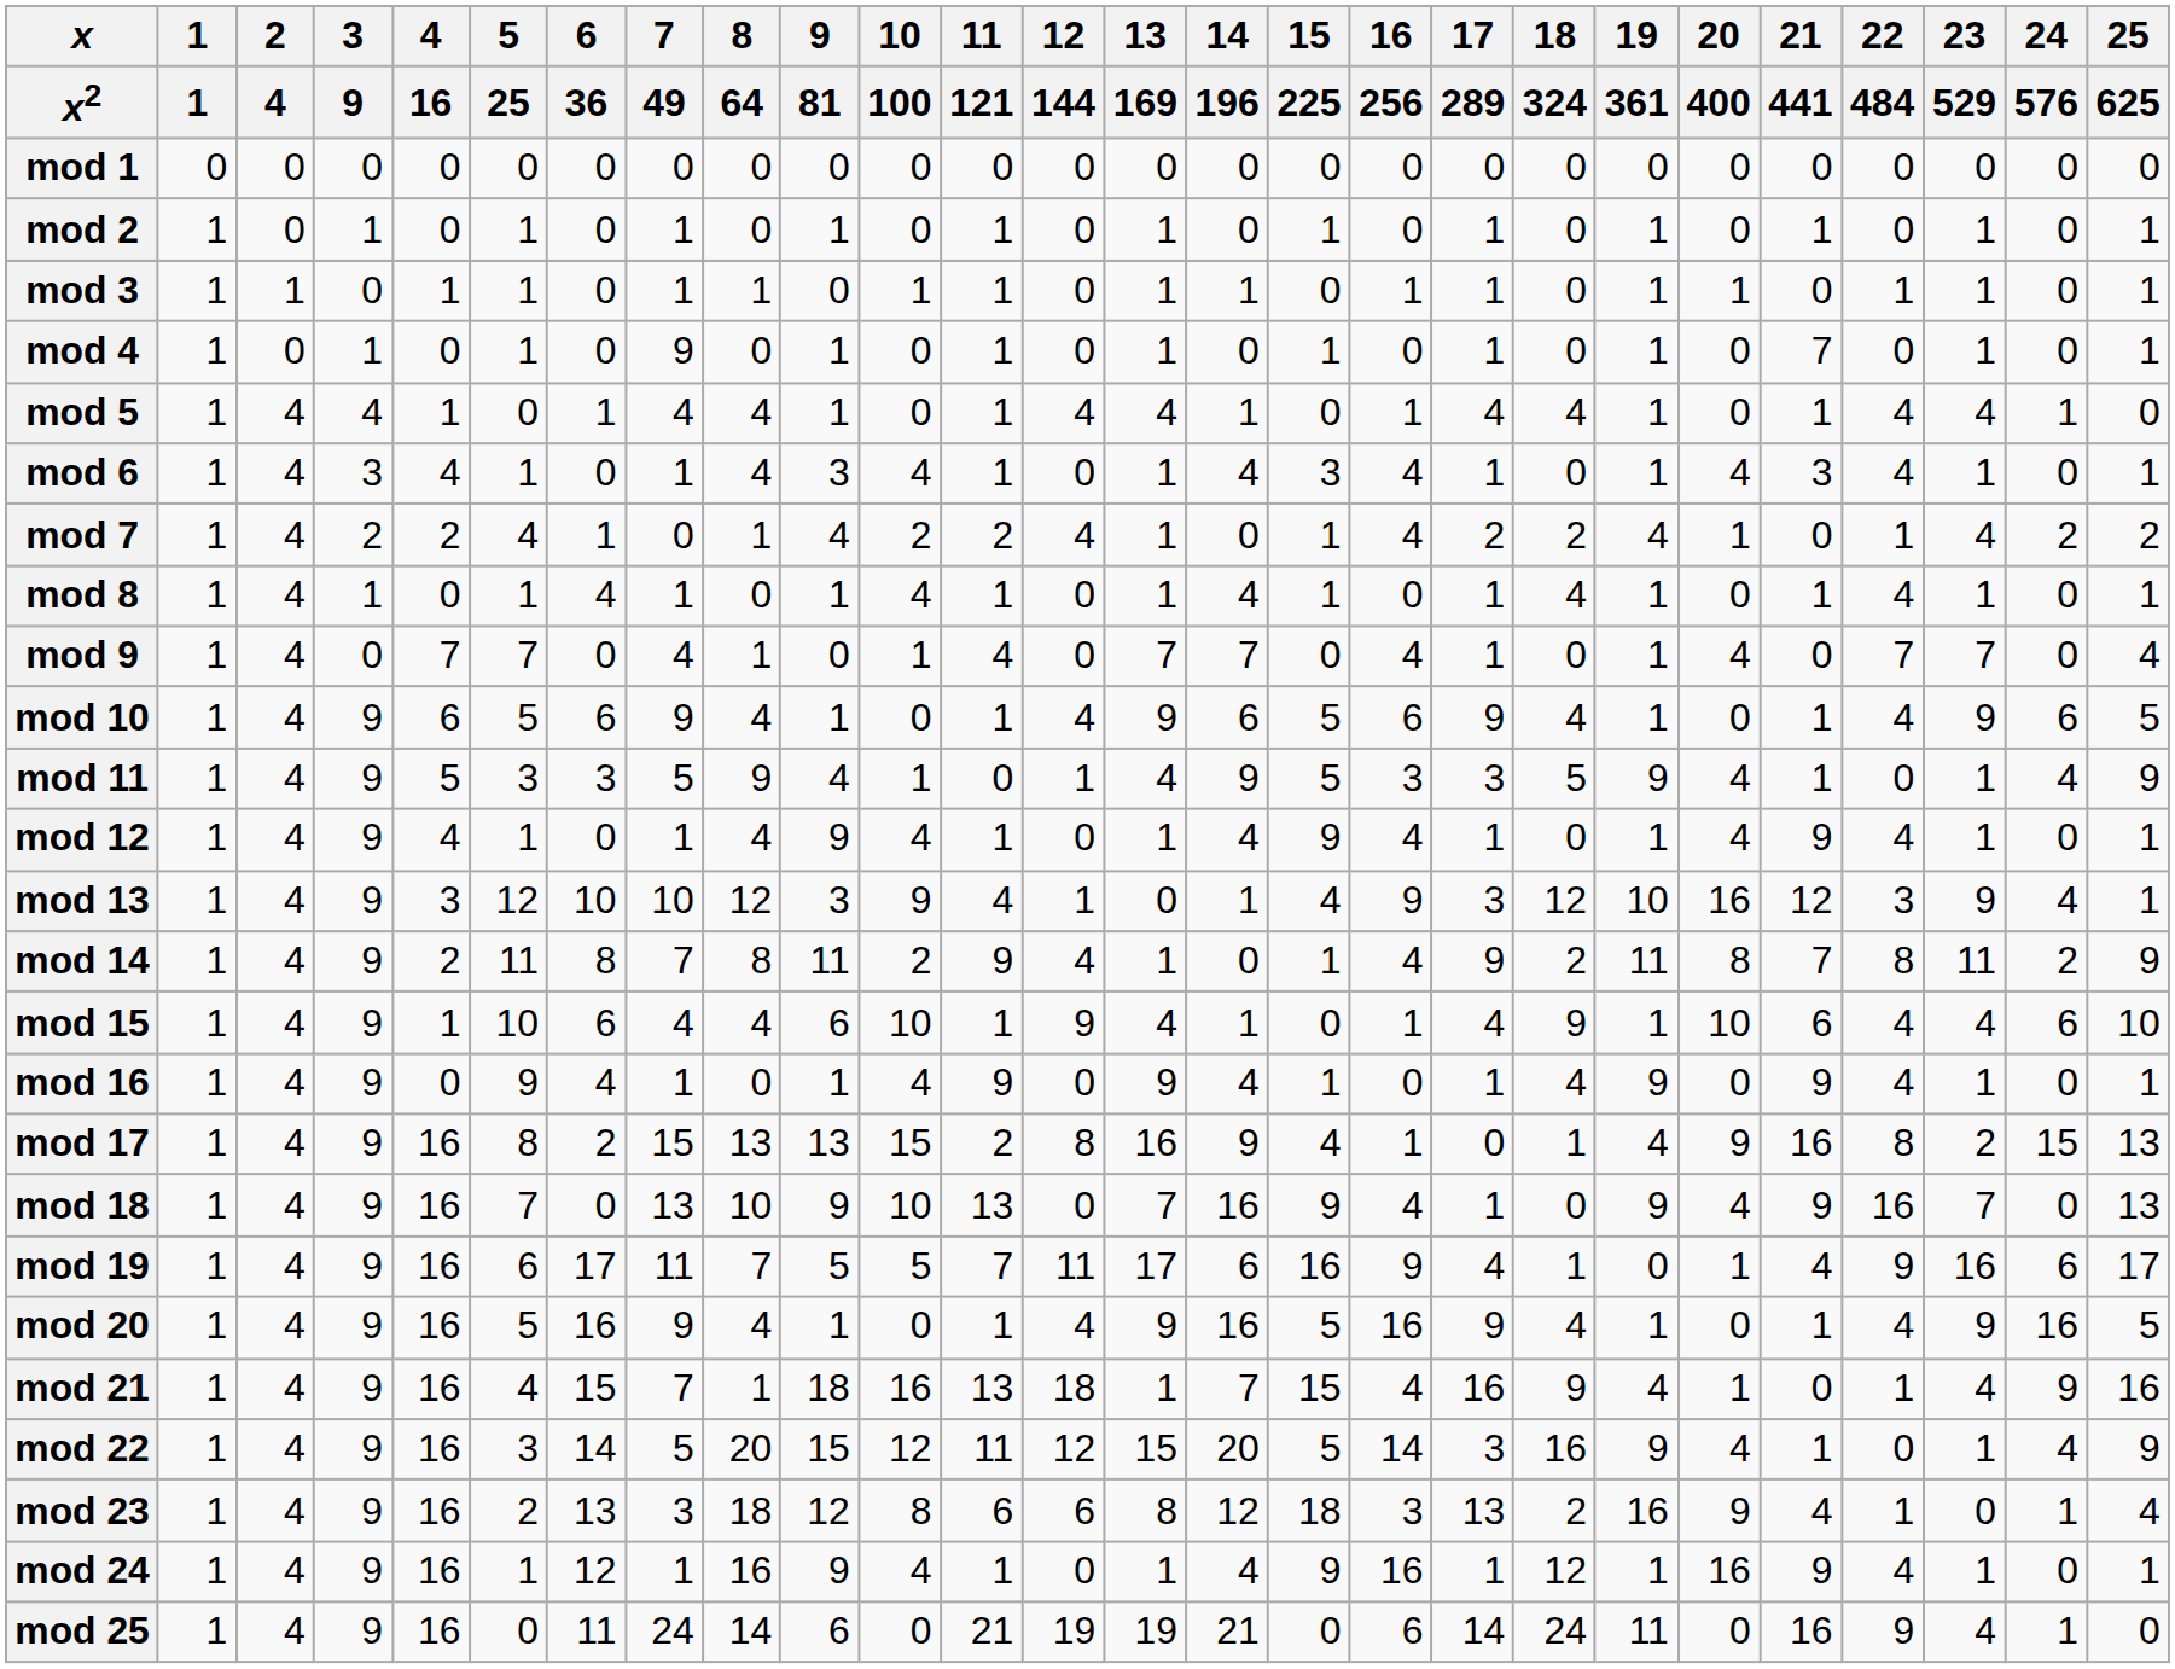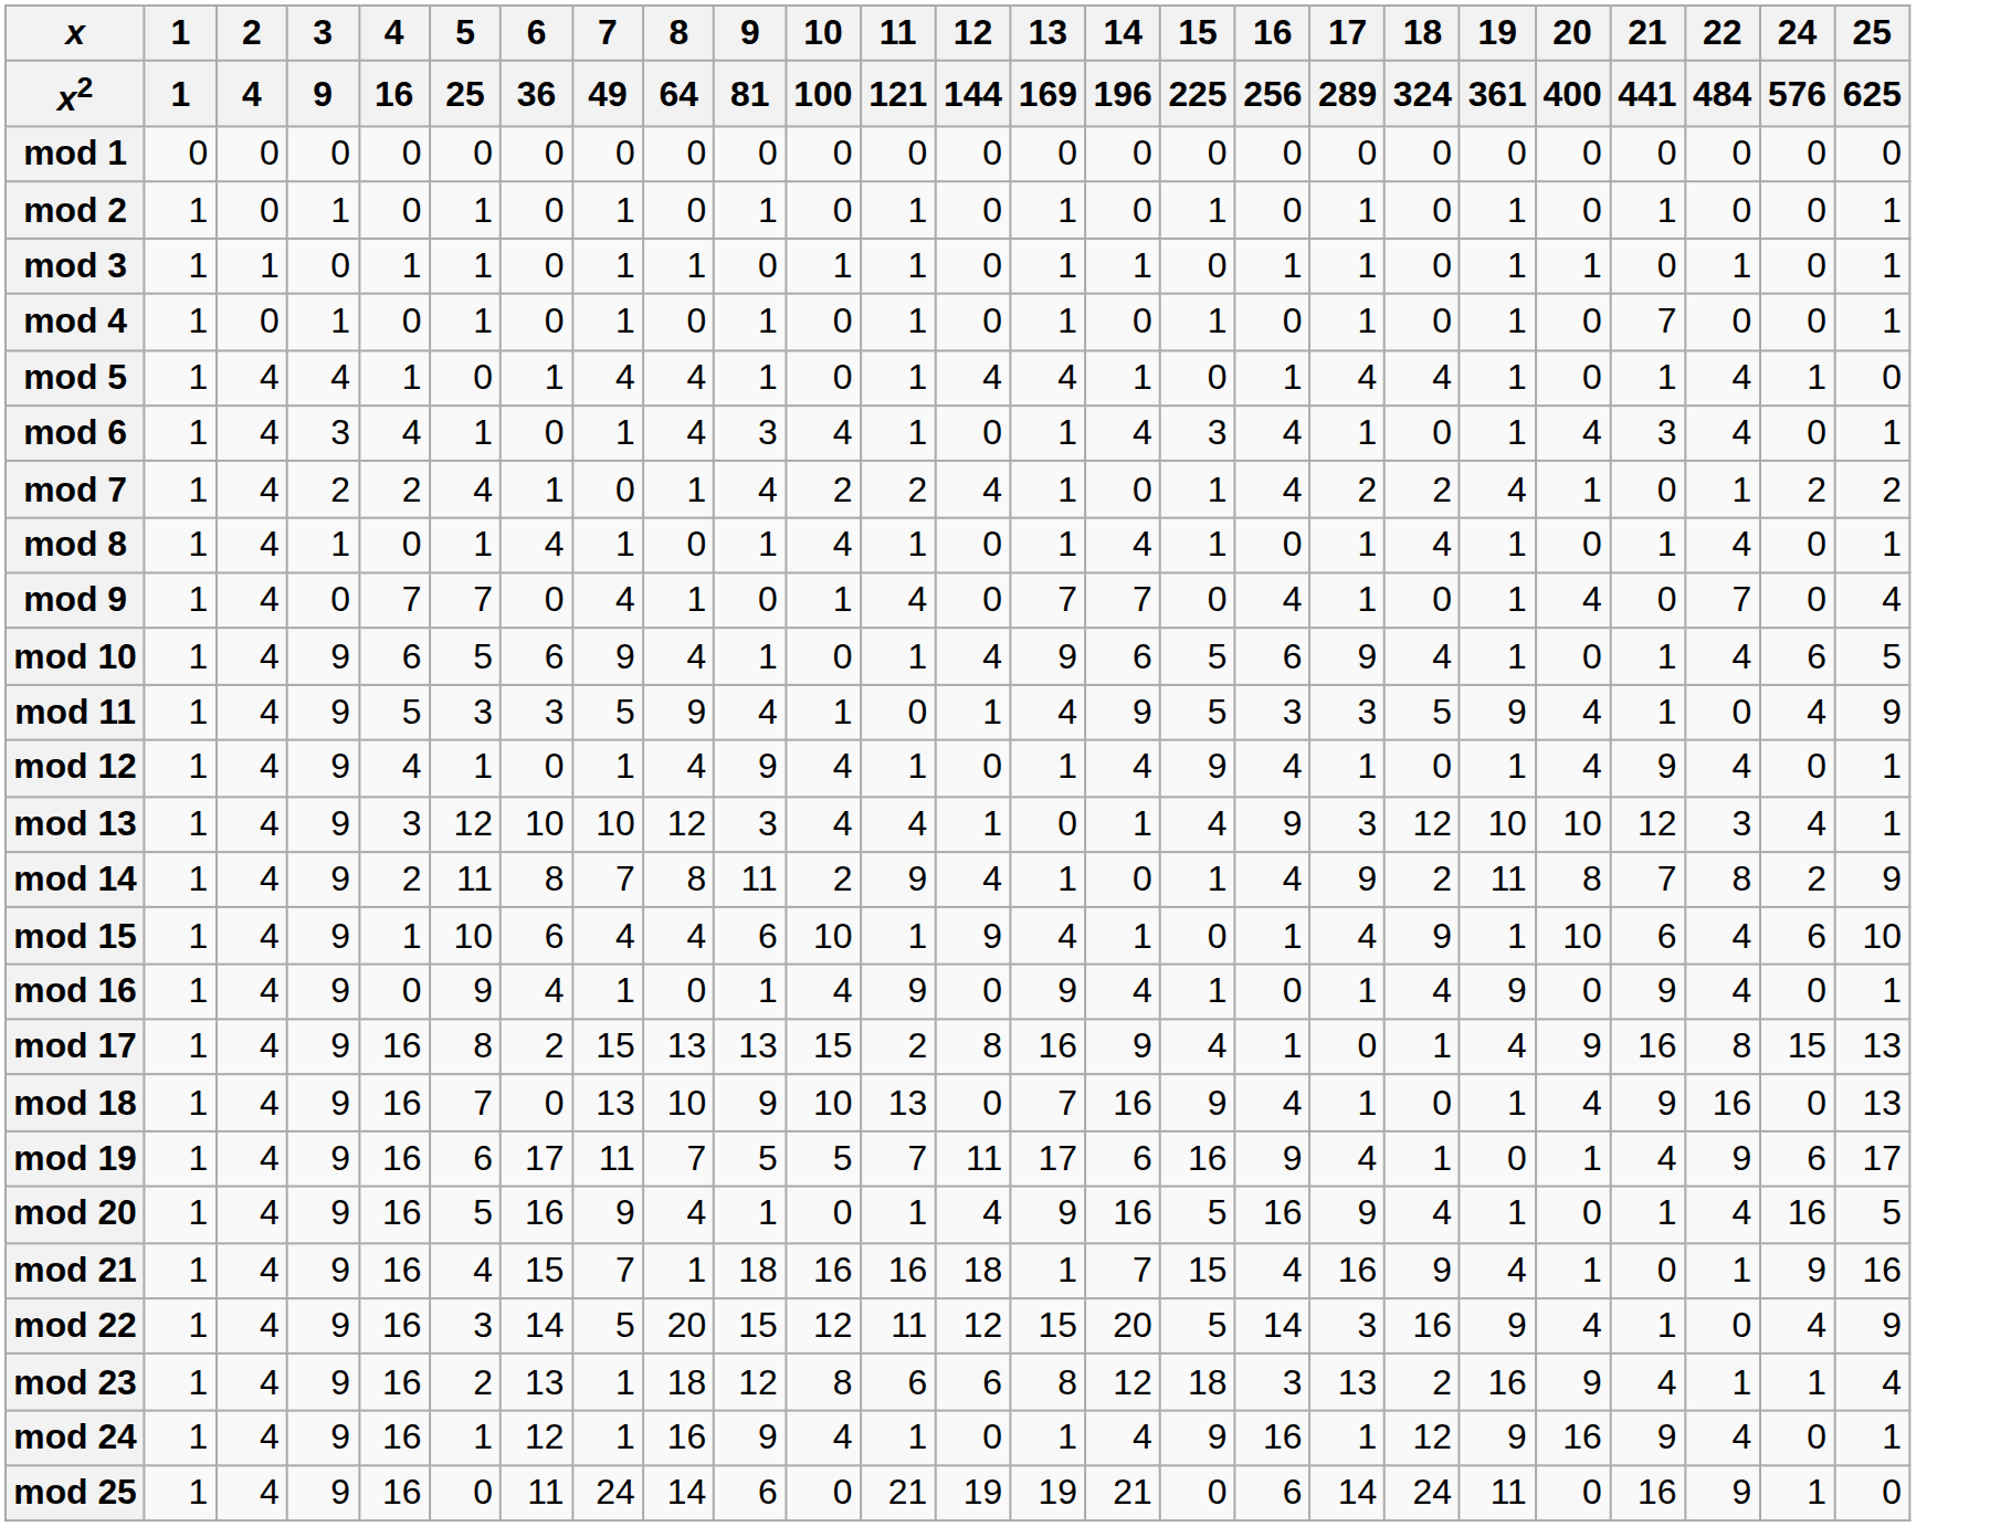 <table class="wikitable" style="text-align:right;">
 <tr style="text-align:right;">
 <th><em>x</em></th>
 <th>1</th>
 <th>2</th>
 <th>3</th>
 <th>4</th>
 <th>5</th>
 <th>6</th>
 <th>7</th>
 <th>8</th>
 <th>9</th>
 <th>10</th>
 <th>11</th>
 <th>12</th>
 <th>13</th>
 <th>14</th>
 <th>15</th>
 <th>16</th>
 <th>17</th>
 <th>18</th>
 <th>19</th>
 <th>20</th>
 <th>21</th>
 <th>22</th>
-<th>23</th>
 <th>24</th>
 <th>25</th>
 </tr>
 <tr style="text-align:right;">
 <th><em>x</em><sup>2</sup></th>
 <th style="width:25px;">1</th>
 <th style="width:25px;">4</th>
 <th style="width:25px;">9</th>
 <th style="width:25px;">16</th>
 <th style="width:25px;">25</th>
 <th style="width:25px;">36</th>
 <th style="width:25px;">49</th>
 <th style="width:25px;">64</th>
 <th style="width:25px;">81</th>
 <th>100</th>
 <th>121</th>
 <th>144</th>
 <th>169</th>
 <th>196</th>
 <th>225</th>
 <th>256</th>
 <th>289</th>
 <th>324</th>
 <th>361</th>
 <th>400</th>
 <th>441</th>
 <th>484</th>
-<th>529</th>
 <th>576</th>
 <th>625</th>
 </tr>
 <tr>
 <th>mod 1</th>
-<td>0</td>
 <td>0</td>
 <td>0</td>
 <td>0</td>
 <td>0</td>
 <td>0</td>
 <td>0</td>
 <td>0</td>
 <td>0</td>
 <td>0</td>
 <td>0</td>
 <td>0</td>
 <td>0</td>
 <td>0</td>
 <td>0</td>
 <td>0</td>
 <td>0</td>
 <td>0</td>
 <td>0</td>
 <td>0</td>
 <td>0</td>
 <td>0</td>
 <td>0</td>
 <td>0</td>
 <td>0</td>
 </tr>
 <tr>
 <th>mod 2</th>
 <td>1</td>
 <td>0</td>
 <td>1</td>
 <td>0</td>
 <td>1</td>
 <td>0</td>
 <td>1</td>
 <td>0</td>
 <td>1</td>
 <td>0</td>
 <td>1</td>
 <td>0</td>
 <td>1</td>
 <td>0</td>
 <td>1</td>
 <td>0</td>
 <td>1</td>
 <td>0</td>
 <td>1</td>
 <td>0</td>
 <td>1</td>
 <td>0</td>
-<td>1</td>
 <td>0</td>
 <td>1</td>
 </tr>
 <tr>
 <th>mod 3</th>
 <td>1</td>
 <td>1</td>
 <td>0</td>
 <td>1</td>
 <td>1</td>
 <td>0</td>
 <td>1</td>
 <td>1</td>
 <td>0</td>
 <td>1</td>
 <td>1</td>
 <td>0</td>
 <td>1</td>
 <td>1</td>
 <td>0</td>
 <td>1</td>
 <td>1</td>
 <td>0</td>
 <td>1</td>
 <td>1</td>
 <td>0</td>
 <td>1</td>
-<td>1</td>
 <td>0</td>
 <td>1</td>
 </tr>
 <tr>
 <th>mod 4</th>
 <td>1</td>
 <td>0</td>
 <td>1</td>
 <td>0</td>
 <td>1</td>
 <td>0</td>
-<td>9</td>
+<td>1</td>
 <td>0</td>
 <td>1</td>
 <td>0</td>
 <td>1</td>
 <td>0</td>
 <td>1</td>
 <td>0</td>
 <td>1</td>
 <td>0</td>
 <td>1</td>
 <td>0</td>
 <td>1</td>
 <td>0</td>
 <td>7</td>
 <td>0</td>
-<td>1</td>
 <td>0</td>
 <td>1</td>
 </tr>
 <tr>
 <th>mod 5</th>
 <td>1</td>
 <td>4</td>
 <td>4</td>
 <td>1</td>
 <td>0</td>
 <td>1</td>
 <td>4</td>
 <td>4</td>
 <td>1</td>
 <td>0</td>
 <td>1</td>
 <td>4</td>
 <td>4</td>
 <td>1</td>
 <td>0</td>
 <td>1</td>
 <td>4</td>
 <td>4</td>
 <td>1</td>
 <td>0</td>
 <td>1</td>
-<td>4</td>
 <td>4</td>
 <td>1</td>
 <td>0</td>
 </tr>
 <tr>
 <th>mod 6</th>
 <td>1</td>
 <td>4</td>
 <td>3</td>
 <td>4</td>
 <td>1</td>
 <td>0</td>
 <td>1</td>
 <td>4</td>
 <td>3</td>
 <td>4</td>
 <td>1</td>
 <td>0</td>
 <td>1</td>
 <td>4</td>
 <td>3</td>
 <td>4</td>
 <td>1</td>
 <td>0</td>
 <td>1</td>
 <td>4</td>
 <td>3</td>
 <td>4</td>
-<td>1</td>
 <td>0</td>
 <td>1</td>
 </tr>
 <tr>
 <th>mod 7</th>
 <td>1</td>
 <td>4</td>
 <td>2</td>
 <td>2</td>
 <td>4</td>
 <td>1</td>
 <td>0</td>
 <td>1</td>
 <td>4</td>
 <td>2</td>
 <td>2</td>
 <td>4</td>
 <td>1</td>
 <td>0</td>
 <td>1</td>
 <td>4</td>
 <td>2</td>
 <td>2</td>
 <td>4</td>
 <td>1</td>
 <td>0</td>
 <td>1</td>
-<td>4</td>
 <td>2</td>
 <td>2</td>
 </tr>
 <tr>
 <th>mod 8</th>
 <td>1</td>
 <td>4</td>
 <td>1</td>
 <td>0</td>
 <td>1</td>
 <td>4</td>
 <td>1</td>
 <td>0</td>
 <td>1</td>
 <td>4</td>
 <td>1</td>
 <td>0</td>
 <td>1</td>
 <td>4</td>
 <td>1</td>
 <td>0</td>
 <td>1</td>
 <td>4</td>
 <td>1</td>
 <td>0</td>
 <td>1</td>
 <td>4</td>
-<td>1</td>
 <td>0</td>
 <td>1</td>
 </tr>
 <tr>
 <th>mod 9</th>
 <td>1</td>
 <td>4</td>
 <td>0</td>
 <td>7</td>
 <td>7</td>
 <td>0</td>
 <td>4</td>
 <td>1</td>
 <td>0</td>
 <td>1</td>
 <td>4</td>
 <td>0</td>
 <td>7</td>
 <td>7</td>
 <td>0</td>
 <td>4</td>
 <td>1</td>
 <td>0</td>
 <td>1</td>
 <td>4</td>
 <td>0</td>
-<td>7</td>
 <td>7</td>
 <td>0</td>
 <td>4</td>
 </tr>
 <tr>
 <th>mod 10</th>
 <td>1</td>
 <td>4</td>
 <td>9</td>
 <td>6</td>
 <td>5</td>
 <td>6</td>
 <td>9</td>
 <td>4</td>
 <td>1</td>
 <td>0</td>
 <td>1</td>
 <td>4</td>
 <td>9</td>
 <td>6</td>
 <td>5</td>
 <td>6</td>
 <td>9</td>
 <td>4</td>
 <td>1</td>
 <td>0</td>
 <td>1</td>
 <td>4</td>
-<td>9</td>
 <td>6</td>
 <td>5</td>
 </tr>
 <tr>
 <th>mod 11</th>
 <td>1</td>
 <td>4</td>
 <td>9</td>
 <td>5</td>
 <td>3</td>
 <td>3</td>
 <td>5</td>
 <td>9</td>
 <td>4</td>
 <td>1</td>
 <td>0</td>
 <td>1</td>
 <td>4</td>
 <td>9</td>
 <td>5</td>
 <td>3</td>
 <td>3</td>
 <td>5</td>
 <td>9</td>
 <td>4</td>
 <td>1</td>
 <td>0</td>
-<td>1</td>
 <td>4</td>
 <td>9</td>
 </tr>
 <tr>
 <th>mod 12</th>
 <td>1</td>
 <td>4</td>
 <td>9</td>
 <td>4</td>
 <td>1</td>
 <td>0</td>
 <td>1</td>
 <td>4</td>
 <td>9</td>
 <td>4</td>
 <td>1</td>
 <td>0</td>
 <td>1</td>
 <td>4</td>
 <td>9</td>
 <td>4</td>
 <td>1</td>
 <td>0</td>
 <td>1</td>
 <td>4</td>
 <td>9</td>
 <td>4</td>
-<td>1</td>
 <td>0</td>
 <td>1</td>
 </tr>
 <tr>
 <th>mod 13</th>
 <td>1</td>
 <td>4</td>
 <td>9</td>
 <td>3</td>
 <td>12</td>
 <td>10</td>
 <td>10</td>
 <td>12</td>
 <td>3</td>
-<td>9</td>
+<td>4</td>
 <td>4</td>
 <td>1</td>
 <td>0</td>
 <td>1</td>
 <td>4</td>
 <td>9</td>
 <td>3</td>
 <td>12</td>
 <td>10</td>
-<td>16</td>
+<td>10</td>
 <td>12</td>
 <td>3</td>
-<td>9</td>
 <td>4</td>
 <td>1</td>
 </tr>
 <tr>
 <th>mod 14</th>
 <td>1</td>
 <td>4</td>
 <td>9</td>
 <td>2</td>
 <td>11</td>
 <td>8</td>
 <td>7</td>
 <td>8</td>
 <td>11</td>
 <td>2</td>
 <td>9</td>
 <td>4</td>
 <td>1</td>
 <td>0</td>
 <td>1</td>
 <td>4</td>
 <td>9</td>
 <td>2</td>
 <td>11</td>
 <td>8</td>
 <td>7</td>
 <td>8</td>
-<td>11</td>
 <td>2</td>
 <td>9</td>
 </tr>
 <tr>
 <th>mod 15</th>
 <td>1</td>
 <td>4</td>
 <td>9</td>
 <td>1</td>
 <td>10</td>
 <td>6</td>
 <td>4</td>
 <td>4</td>
 <td>6</td>
 <td>10</td>
 <td>1</td>
 <td>9</td>
 <td>4</td>
 <td>1</td>
 <td>0</td>
 <td>1</td>
 <td>4</td>
 <td>9</td>
 <td>1</td>
 <td>10</td>
 <td>6</td>
-<td>4</td>
 <td>4</td>
 <td>6</td>
 <td>10</td>
 </tr>
 <tr>
 <th>mod 16</th>
 <td>1</td>
 <td>4</td>
 <td>9</td>
 <td>0</td>
 <td>9</td>
 <td>4</td>
 <td>1</td>
 <td>0</td>
 <td>1</td>
 <td>4</td>
 <td>9</td>
 <td>0</td>
 <td>9</td>
 <td>4</td>
 <td>1</td>
 <td>0</td>
 <td>1</td>
 <td>4</td>
 <td>9</td>
 <td>0</td>
 <td>9</td>
 <td>4</td>
-<td>1</td>
 <td>0</td>
 <td>1</td>
 </tr>
 <tr>
 <th>mod 17</th>
 <td>1</td>
 <td>4</td>
 <td>9</td>
 <td>16</td>
 <td>8</td>
 <td>2</td>
 <td>15</td>
 <td>13</td>
 <td>13</td>
 <td>15</td>
 <td>2</td>
 <td>8</td>
 <td>16</td>
 <td>9</td>
 <td>4</td>
 <td>1</td>
 <td>0</td>
 <td>1</td>
 <td>4</td>
 <td>9</td>
 <td>16</td>
 <td>8</td>
-<td>2</td>
 <td>15</td>
 <td>13</td>
 </tr>
 <tr>
 <th>mod 18</th>
 <td>1</td>
 <td>4</td>
 <td>9</td>
 <td>16</td>
 <td>7</td>
 <td>0</td>
 <td>13</td>
 <td>10</td>
 <td>9</td>
 <td>10</td>
 <td>13</td>
 <td>0</td>
 <td>7</td>
 <td>16</td>
 <td>9</td>
 <td>4</td>
 <td>1</td>
 <td>0</td>
-<td>9</td>
+<td>1</td>
 <td>4</td>
 <td>9</td>
 <td>16</td>
-<td>7</td>
 <td>0</td>
 <td>13</td>
 </tr>
 <tr>
 <th>mod 19</th>
 <td>1</td>
 <td>4</td>
 <td>9</td>
 <td>16</td>
 <td>6</td>
 <td>17</td>
 <td>11</td>
 <td>7</td>
 <td>5</td>
 <td>5</td>
 <td>7</td>
 <td>11</td>
 <td>17</td>
 <td>6</td>
 <td>16</td>
 <td>9</td>
 <td>4</td>
 <td>1</td>
 <td>0</td>
 <td>1</td>
 <td>4</td>
 <td>9</td>
-<td>16</td>
 <td>6</td>
 <td>17</td>
 </tr>
 <tr>
 <th>mod 20</th>
 <td>1</td>
 <td>4</td>
 <td>9</td>
 <td>16</td>
 <td>5</td>
 <td>16</td>
 <td>9</td>
 <td>4</td>
 <td>1</td>
 <td>0</td>
 <td>1</td>
 <td>4</td>
 <td>9</td>
 <td>16</td>
 <td>5</td>
 <td>16</td>
 <td>9</td>
 <td>4</td>
 <td>1</td>
 <td>0</td>
 <td>1</td>
 <td>4</td>
-<td>9</td>
 <td>16</td>
 <td>5</td>
 </tr>
 <tr>
 <th>mod 21</th>
 <td>1</td>
 <td>4</td>
 <td>9</td>
 <td>16</td>
 <td>4</td>
 <td>15</td>
 <td>7</td>
 <td>1</td>
 <td>18</td>
 <td>16</td>
-<td>13</td>
+<td>16</td>
 <td>18</td>
 <td>1</td>
 <td>7</td>
 <td>15</td>
 <td>4</td>
 <td>16</td>
 <td>9</td>
 <td>4</td>
 <td>1</td>
 <td>0</td>
 <td>1</td>
-<td>4</td>
 <td>9</td>
 <td>16</td>
 </tr>
 <tr>
 <th>mod 22</th>
 <td>1</td>
 <td>4</td>
 <td>9</td>
 <td>16</td>
 <td>3</td>
 <td>14</td>
 <td>5</td>
 <td>20</td>
 <td>15</td>
 <td>12</td>
 <td>11</td>
 <td>12</td>
 <td>15</td>
 <td>20</td>
 <td>5</td>
 <td>14</td>
 <td>3</td>
 <td>16</td>
 <td>9</td>
 <td>4</td>
 <td>1</td>
 <td>0</td>
-<td>1</td>
 <td>4</td>
 <td>9</td>
 </tr>
 <tr>
 <th>mod 23</th>
 <td>1</td>
 <td>4</td>
 <td>9</td>
 <td>16</td>
 <td>2</td>
 <td>13</td>
-<td>3</td>
+<td>1</td>
 <td>18</td>
 <td>12</td>
 <td>8</td>
 <td>6</td>
 <td>6</td>
 <td>8</td>
 <td>12</td>
 <td>18</td>
 <td>3</td>
 <td>13</td>
 <td>2</td>
 <td>16</td>
 <td>9</td>
 <td>4</td>
 <td>1</td>
-<td>0</td>
 <td>1</td>
 <td>4</td>
 </tr>
 <tr>
 <th>mod 24</th>
 <td>1</td>
 <td>4</td>
 <td>9</td>
 <td>16</td>
 <td>1</td>
 <td>12</td>
 <td>1</td>
 <td>16</td>
 <td>9</td>
 <td>4</td>
 <td>1</td>
 <td>0</td>
 <td>1</td>
 <td>4</td>
 <td>9</td>
 <td>16</td>
 <td>1</td>
 <td>12</td>
-<td>1</td>
+<td>9</td>
 <td>16</td>
 <td>9</td>
 <td>4</td>
-<td>1</td>
 <td>0</td>
 <td>1</td>
 </tr>
 <tr>
 <th>mod 25</th>
 <td>1</td>
 <td>4</td>
 <td>9</td>
 <td>16</td>
 <td>0</td>
 <td>11</td>
 <td>24</td>
 <td>14</td>
 <td>6</td>
 <td>0</td>
 <td>21</td>
 <td>19</td>
 <td>19</td>
 <td>21</td>
 <td>0</td>
 <td>6</td>
 <td>14</td>
 <td>24</td>
 <td>11</td>
 <td>0</td>
 <td>16</td>
 <td>9</td>
-<td>4</td>
 <td>1</td>
 <td>0</td>
 </tr>
 </table>
